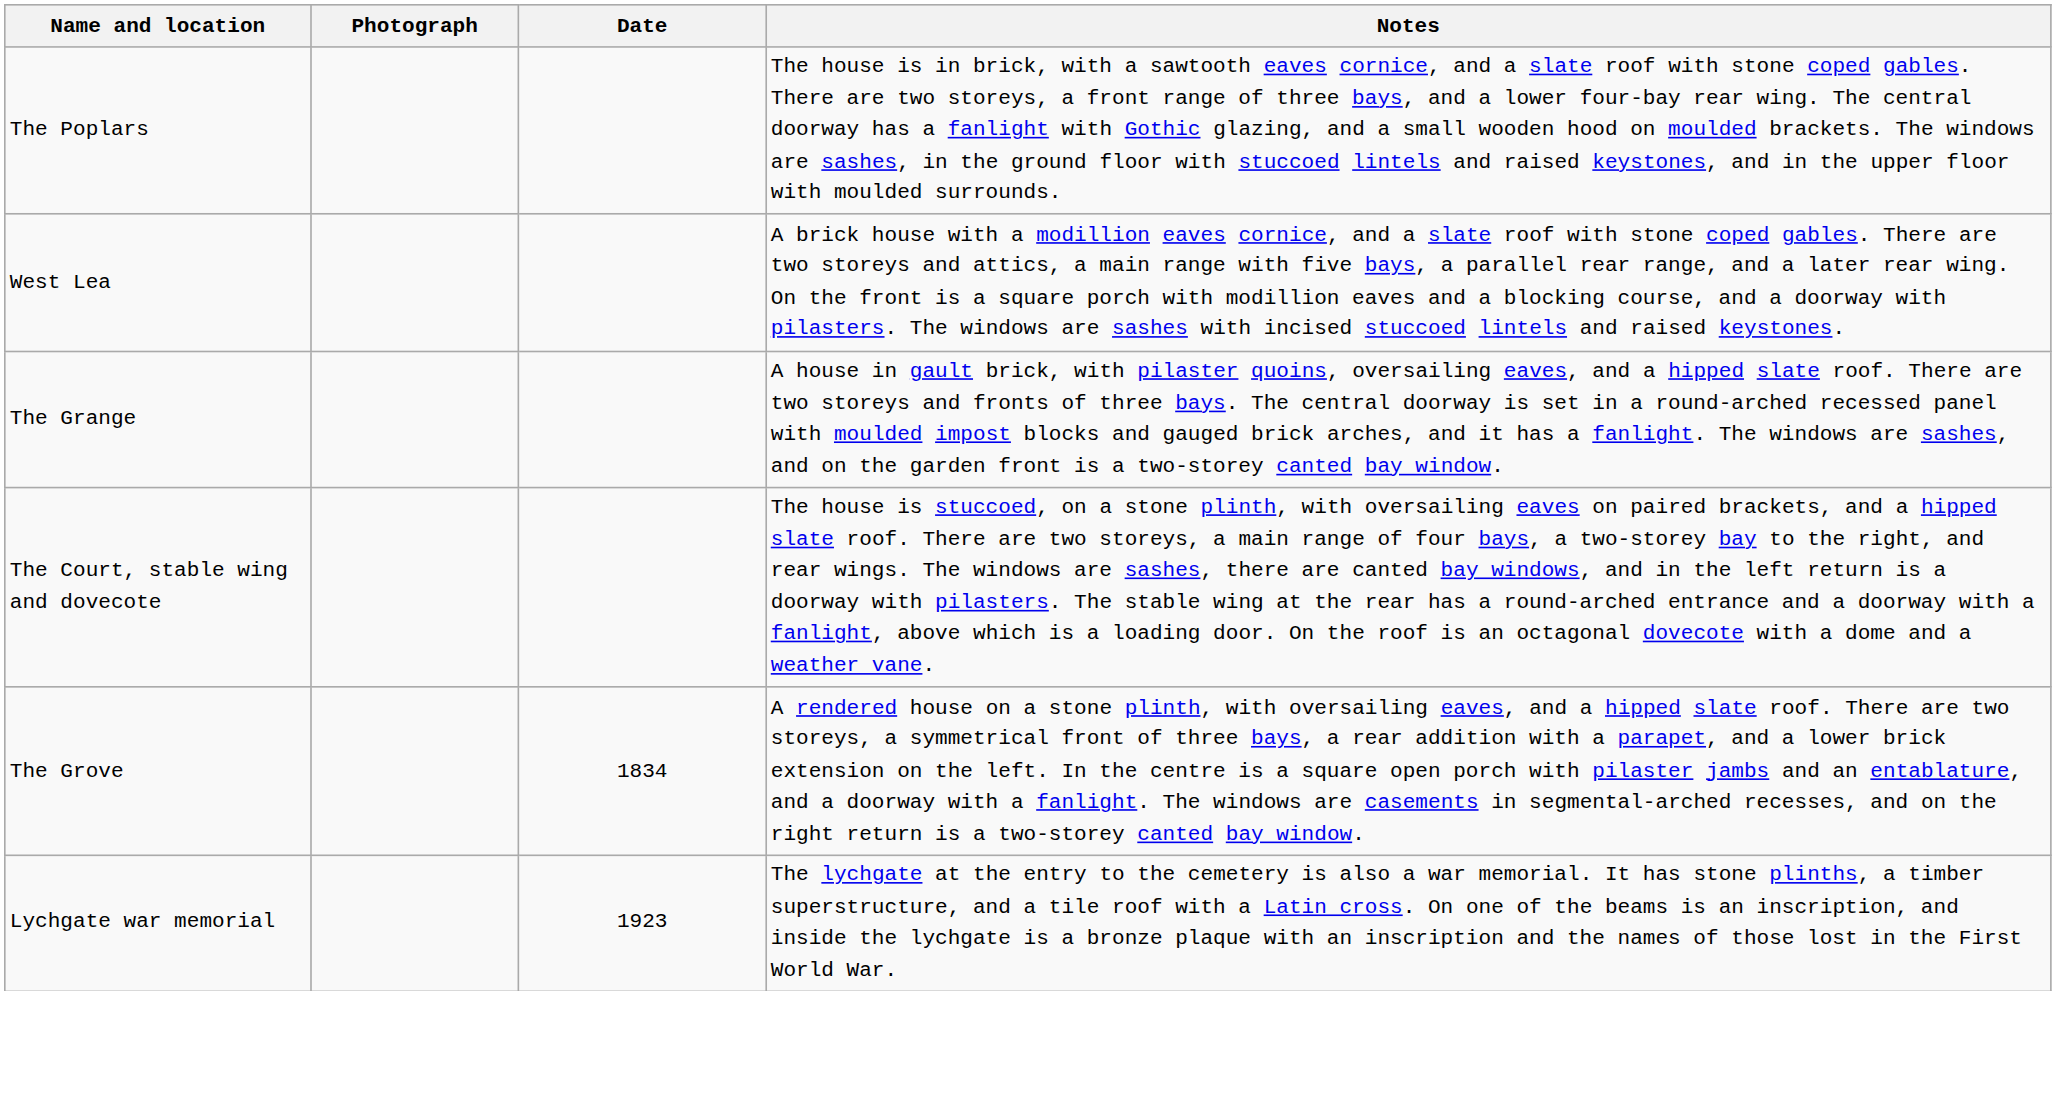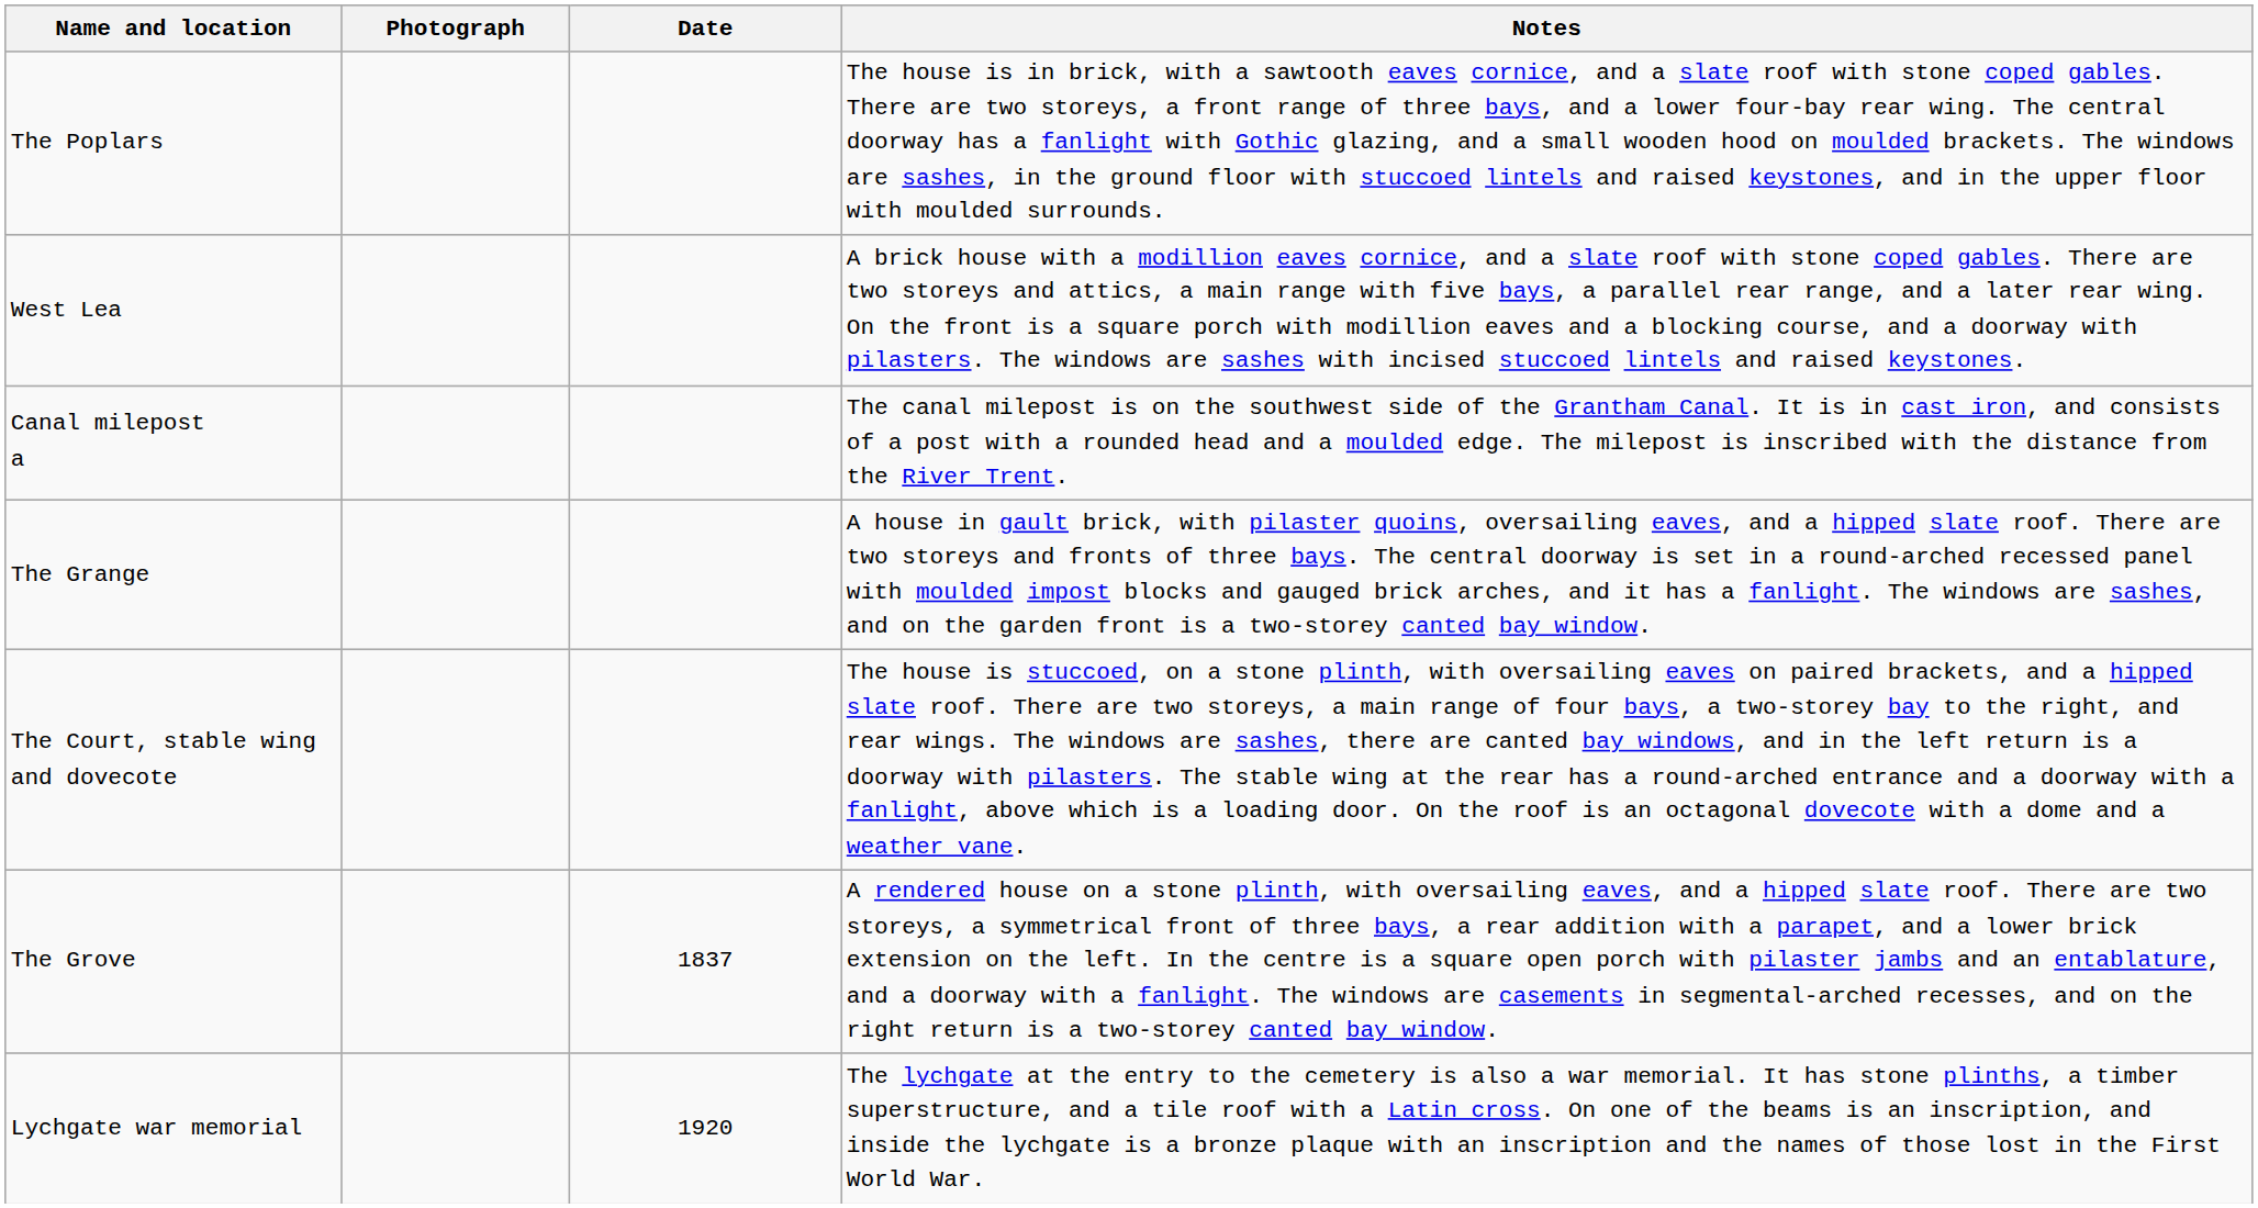 <table class="wikitable sortable plainrowheaders" style="width:100%; border:0px; text-align:left; line-height:150%">
 <tr>
 <th scope="col"  style="width:150px">Name and location</th>
 <th scope="col"  style="width:100px" class="unsortable">Photograph</th>
 <th scope="col"  style="width:120px">Date</th>
 <th scope="col"  style="width:650px" class="unsortable">Notes</th>
 </tr>
 <tr>
 <td>The Poplars<br><small></small></td>
 <td></td>
 <td align="center"></td>
 <td>The house is in brick, with a sawtooth <a href='#'>eaves</a> <a href='#'>cornice</a>, and a <a href='#'>slate</a> roof with stone <a href='#'>coped</a> <a href='#'>gables</a>.  There are two storeys, a front range of three <a href='#'>bays</a>, and a lower four-bay rear wing.  The central doorway has a <a href='#'>fanlight</a> with <a href='#'>Gothic</a> glazing, and a small wooden hood on <a href='#'>moulded</a> brackets.  The windows are <a href='#'>sashes</a>, in the ground floor with <a href='#'>stuccoed</a> <a href='#'>lintels</a> and raised <a href='#'>keystones</a>, and in the upper floor with moulded surrounds.</td>
 </tr>
 <tr>
 <td>West Lea<br><small></small></td>
 <td></td>
 <td align="center"></td>
 <td>A brick house with a <a href='#'>modillion</a> <a href='#'>eaves</a> <a href='#'>cornice</a>, and a <a href='#'>slate</a> roof with stone <a href='#'>coped</a> <a href='#'>gables</a>.  There are two storeys and attics, a main range with five <a href='#'>bays</a>, a parallel rear range, and a later rear wing.  On the front is a square porch with modillion eaves and a blocking course, and a doorway with <a href='#'>pilasters</a>.  The windows are <a href='#'>sashes</a> with incised <a href='#'>stuccoed</a> <a href='#'>lintels</a> and raised <a href='#'>keystones</a>.</td>
 </tr>
 <tr>
+<td>Canal milepost<br><small></small>a</td>
+<td></td>
+<td align="center"></td>
+<td>The canal milepost is on the southwest side of the <a href='#'>Grantham Canal</a>.  It is in <a href='#'>cast iron</a>, and consists of a post with a rounded head and a <a href='#'>moulded</a> edge.  The milepost is inscribed with the distance from the <a href='#'>River Trent</a>.</td>
+</tr>
+<tr>
 <td>The Grange<br><small></small></td>
 <td></td>
 <td align="center"></td>
 <td>A house in <a href='#'>gault</a> brick, with <a href='#'>pilaster</a> <a href='#'>quoins</a>, oversailing <a href='#'>eaves</a>, and a <a href='#'>hipped</a> <a href='#'>slate</a> roof.  There are two storeys and fronts of three <a href='#'>bays</a>.  The central doorway is set in a round-arched recessed panel with <a href='#'>moulded</a> <a href='#'>impost</a> blocks and gauged brick arches, and it has a <a href='#'>fanlight</a>.  The windows are <a href='#'>sashes</a>, and on the garden front is a two-storey <a href='#'>canted</a> <a href='#'>bay window</a>.</td>
 </tr>
 <tr>
 <td>The Court, stable wing and dovecote<br><small></small></td>
 <td></td>
 <td align="center"></td>
 <td>The house is <a href='#'>stuccoed</a>, on a stone <a href='#'>plinth</a>, with oversailing <a href='#'>eaves</a> on paired brackets, and a <a href='#'>hipped</a> <a href='#'>slate</a> roof.  There are two storeys, a main range of four <a href='#'>bays</a>, a two-storey <a href='#'>bay</a> to the right, and rear wings.  The windows are <a href='#'>sashes</a>, there are canted <a href='#'>bay windows</a>, and in the left return is a doorway with <a href='#'>pilasters</a>.  The stable wing at the rear has a round-arched entrance and a doorway with a <a href='#'>fanlight</a>, above which is a loading door.  On the roof is an octagonal <a href='#'>dovecote</a> with a dome and a <a href='#'>weather vane</a>.</td>
 </tr>
 <tr>
 <td>The Grove<br><small></small></td>
 <td></td>
-<td align="center">1834</td>
+<td align="center">1837</td>
 <td>A <a href='#'>rendered</a> house on a stone <a href='#'>plinth</a>, with oversailing <a href='#'>eaves</a>, and a <a href='#'>hipped</a> <a href='#'>slate</a> roof.  There are two storeys, a symmetrical front of three <a href='#'>bays</a>, a rear addition with a <a href='#'>parapet</a>, and a lower brick extension on the left.  In the centre is a square open porch with <a href='#'>pilaster</a> <a href='#'>jambs</a> and an <a href='#'>entablature</a>, and a doorway with a <a href='#'>fanlight</a>.  The windows are <a href='#'>casements</a> in segmental-arched recesses, and on the right return is a two-storey <a href='#'>canted</a> <a href='#'>bay window</a>.</td>
 </tr>
 <tr>
 <td>Lychgate war memorial<br><small></small></td>
 <td></td>
-<td align="center">1923</td>
+<td align="center">1920</td>
 <td>The <a href='#'>lychgate</a> at the entry to the cemetery is also a war memorial.  It has stone <a href='#'>plinths</a>, a timber superstructure, and a tile roof with a <a href='#'>Latin cross</a>.  On one of the beams is an inscription, and inside the lychgate is a bronze plaque with an inscription and the names of those lost in the First World War.</td>
 </tr>
 <tr>
 </tr>
 </table>
